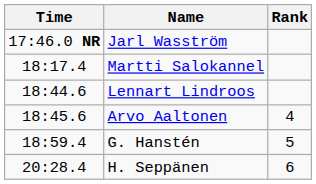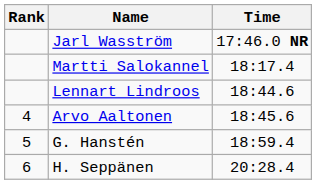 <table class="wikitable" style="text-align:center">
 <tr>
+<th>Rank</th>
+<th>Name</th>
 <th>Time</th>
-<th>Name</th>
-<th>Rank</th>
 </tr>
 <tr>
+<td></td>
+<td align=left><a href='#'>Jarl Wasström</a></td>
 <td>17:46.0 <strong>NR</strong></td>
-<td align=left><a href='#'>Jarl Wasström</a></td>
-<td></td>
 </tr>
 <tr>
+<td></td>
+<td align=left><a href='#'>Martti Salokannel</a></td>
 <td>18:17.4</td>
-<td align=left><a href='#'>Martti Salokannel</a></td>
-<td></td>
 </tr>
 <tr>
+<td></td>
+<td align=left><a href='#'>Lennart Lindroos</a></td>
 <td>18:44.6</td>
-<td align=left><a href='#'>Lennart Lindroos</a></td>
-<td></td>
 </tr>
 <tr>
+<td>4</td>
+<td align=left><a href='#'>Arvo Aaltonen</a></td>
 <td>18:45.6</td>
-<td align=left><a href='#'>Arvo Aaltonen</a></td>
-<td>4</td>
 </tr>
 <tr>
+<td>5</td>
+<td align=left>G. Hanstén</td>
 <td>18:59.4</td>
-<td align=left>G. Hanstén</td>
-<td>5</td>
 </tr>
 <tr>
+<td>6</td>
+<td align=left>H. Seppänen</td>
 <td>20:28.4</td>
-<td align=left>H. Seppänen</td>
-<td>6</td>
 </tr>
 </table>
